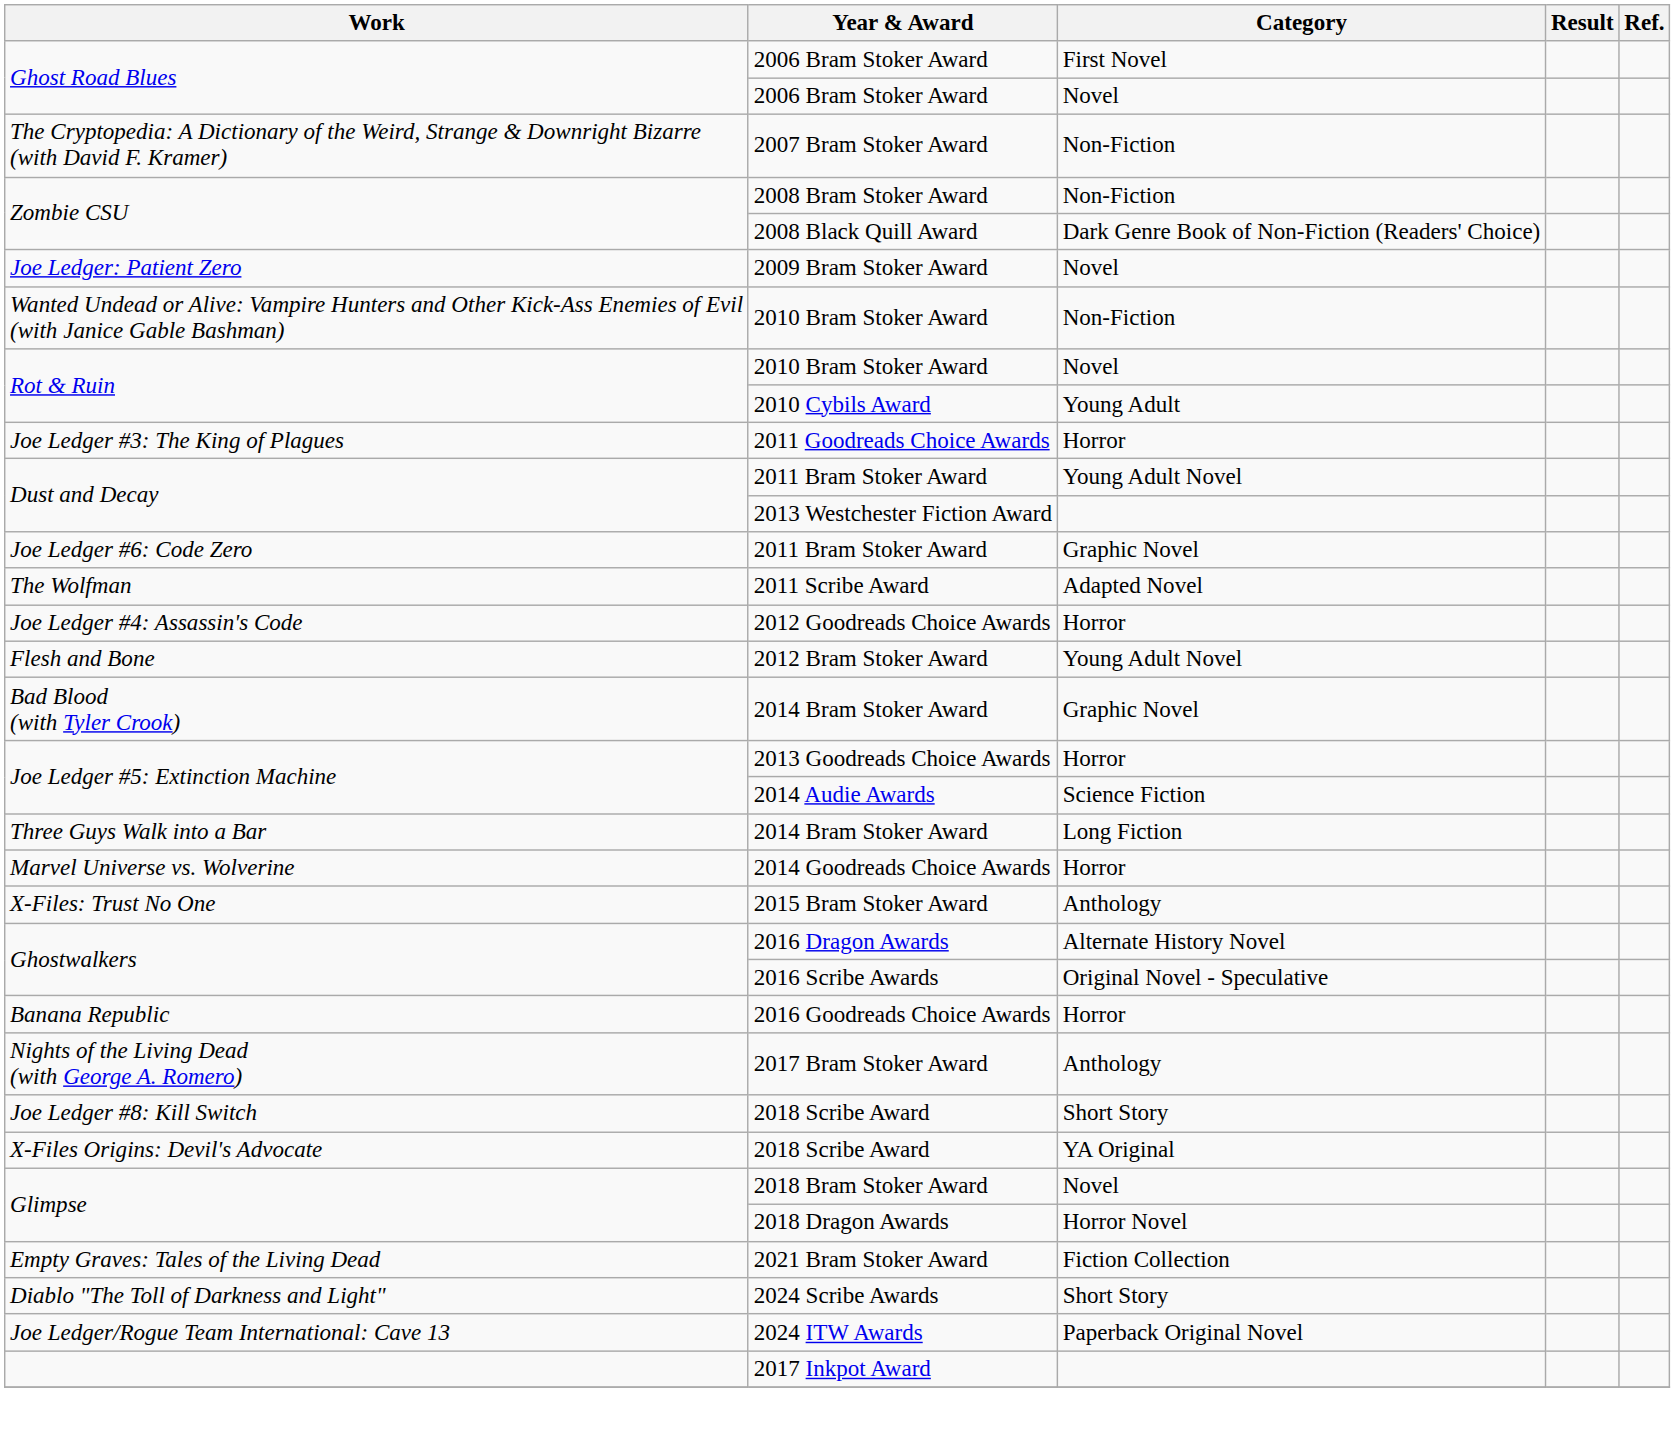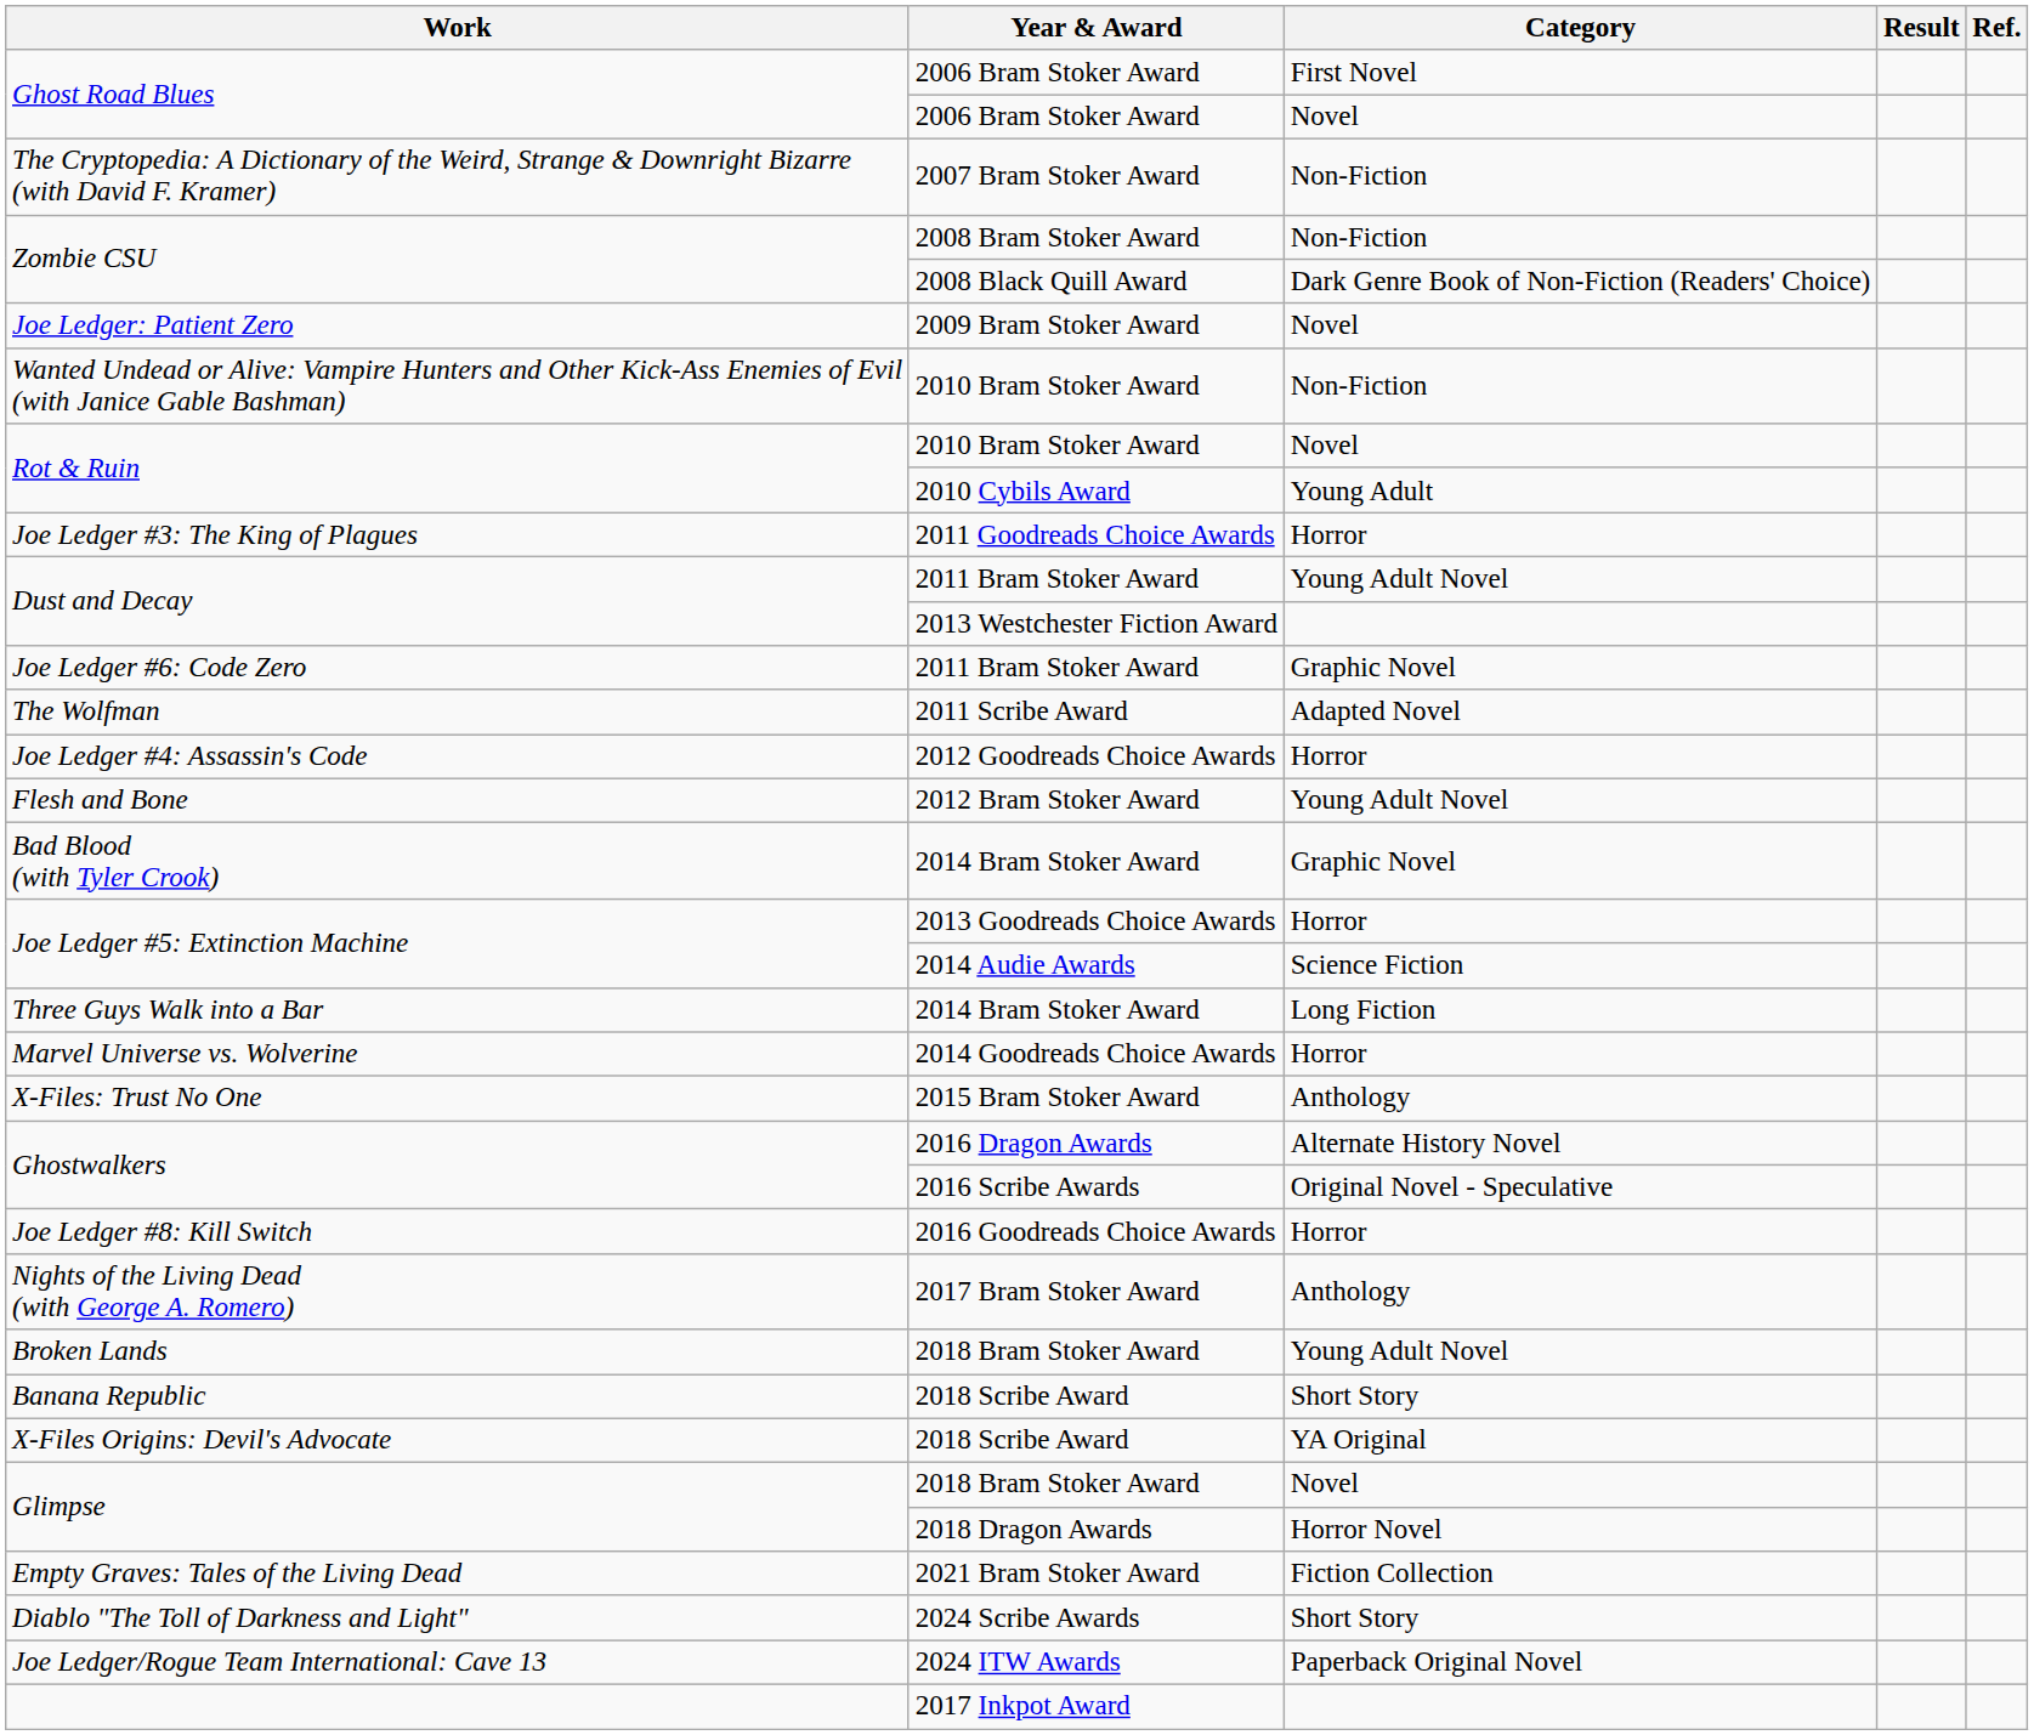 <table class="wikitable">
 <tr>
 <th>Work</th>
 <th>Year & Award</th>
 <th>Category</th>
 <th>Result</th>
 <th>Ref.</th>
 </tr>
 <tr>
 <td rowspan="2"><em><a href='#'>Ghost Road Blues</a></em></td>
 <td>2006 Bram Stoker Award</td>
 <td>First Novel</td>
 <td></td>
 <td></td>
 </tr>
 <tr>
 <td>2006 Bram Stoker Award</td>
 <td>Novel</td>
 <td></td>
 <td></td>
 </tr>
 <tr>
 <td rowspan="1"><em>The Cryptopedia: A Dictionary of the Weird, Strange & Downright Bizarre</em><br><em>(with David F. Kramer)</em></td>
 <td>2007 Bram Stoker Award</td>
 <td>Non-Fiction</td>
 <td></td>
 <td></td>
 </tr>
 <tr>
 <td rowspan="2"><em>Zombie CSU</em></td>
 <td>2008 Bram Stoker Award</td>
 <td>Non-Fiction</td>
 <td></td>
 <td></td>
 </tr>
 <tr>
 <td>2008 Black Quill Award</td>
 <td>Dark Genre Book of Non-Fiction (Readers' Choice)</td>
 <td></td>
 <td></td>
 </tr>
 <tr>
 <td rowspan="1"><em><a href='#'>Joe Ledger: Patient Zero</a></em></td>
 <td>2009 Bram Stoker Award</td>
 <td>Novel</td>
 <td></td>
 <td></td>
 </tr>
 <tr>
 <td rowspan="1"><em>Wanted Undead or Alive: Vampire Hunters and Other Kick-Ass Enemies of Evil</em><br><em>(with Janice Gable Bashman)</em></td>
 <td>2010 Bram Stoker Award</td>
 <td>Non-Fiction</td>
 <td></td>
 <td></td>
 </tr>
 <tr>
 <td rowspan="2"><em><a href='#'>Rot & Ruin</a></em></td>
 <td>2010 Bram Stoker Award</td>
 <td>Novel</td>
 <td></td>
 <td></td>
 </tr>
 <tr>
 <td>2010 <a href='#'>Cybils Award</a></td>
 <td>Young Adult</td>
 <td></td>
 <td></td>
 </tr>
 <tr>
 <td rowspan="1"><em>Joe Ledger #3: The King of Plagues</em></td>
 <td>2011 <a href='#'>Goodreads Choice Awards</a></td>
 <td>Horror</td>
 <td></td>
 <td></td>
 </tr>
 <tr>
 <td rowspan="2"><em>Dust and Decay</em></td>
 <td>2011 Bram Stoker Award</td>
 <td>Young Adult Novel</td>
 <td></td>
 <td></td>
 </tr>
 <tr>
 <td>2013 Westchester Fiction Award</td>
 <td></td>
 <td></td>
 <td></td>
 </tr>
 <tr>
 <td rowspan="1"><em>Joe Ledger #6: Code Zero</em></td>
 <td>2011 Bram Stoker Award</td>
 <td>Graphic Novel</td>
 <td></td>
 <td></td>
 </tr>
 <tr>
 <td rowspan="1"><em>The Wolfman</em></td>
 <td>2011 Scribe Award</td>
 <td>Adapted Novel</td>
 <td></td>
 <td></td>
 </tr>
 <tr>
 <td rowspan="1"><em>Joe Ledger #4: Assassin's Code</em></td>
 <td>2012 Goodreads Choice Awards</td>
 <td>Horror</td>
 <td></td>
 <td></td>
 </tr>
 <tr>
 <td rowspan="1"><em>Flesh and Bone</em></td>
 <td>2012 Bram Stoker Award</td>
 <td>Young Adult Novel</td>
 <td></td>
 <td></td>
 </tr>
 <tr>
 <td rowspan="1"><em>Bad Blood</em><br><em>(with <a href='#'>Tyler Crook</a>)</em></td>
 <td>2014 Bram Stoker Award</td>
 <td>Graphic Novel</td>
 <td></td>
 <td></td>
 </tr>
 <tr>
 <td rowspan="2"><em>Joe Ledger #5: Extinction Machine</em></td>
 <td>2013 Goodreads Choice Awards</td>
 <td>Horror</td>
 <td></td>
 <td></td>
 </tr>
 <tr>
 <td>2014 <a href='#'>Audie Awards</a></td>
 <td>Science Fiction</td>
 <td></td>
 <td></td>
 </tr>
 <tr>
 <td rowspan="1"><em>Three Guys Walk into a Bar</em></td>
 <td>2014 Bram Stoker Award</td>
 <td>Long Fiction</td>
 <td></td>
 <td></td>
 </tr>
 <tr>
 <td rowspan="1"><em>Marvel Universe vs. Wolverine</em></td>
 <td>2014 Goodreads Choice Awards</td>
 <td>Horror</td>
 <td></td>
 <td></td>
 </tr>
 <tr>
 <td rowspan="1"><em>X-Files: Trust No One</em></td>
 <td>2015 Bram Stoker Award</td>
 <td>Anthology</td>
 <td></td>
 <td></td>
 </tr>
 <tr>
 <td rowspan="2"><em>Ghostwalkers</em></td>
 <td>2016 <a href='#'>Dragon Awards</a></td>
 <td>Alternate History Novel</td>
 <td></td>
 <td></td>
 </tr>
 <tr>
 <td>2016 Scribe Awards</td>
 <td>Original Novel - Speculative</td>
 <td></td>
 <td></td>
 </tr>
 <tr>
-<td rowspan="1"><em>Banana Republic</em></td>
+<td rowspan="1"><em>Joe Ledger #8: Kill Switch</em></td>
 <td>2016 Goodreads Choice Awards</td>
 <td>Horror</td>
 <td></td>
 <td></td>
 </tr>
 <tr>
 <td rowspan="1"><em>Nights of the Living Dead</em><br><em>(with <a href='#'>George A. Romero</a>)</em></td>
 <td>2017 Bram Stoker Award</td>
 <td>Anthology</td>
 <td></td>
 <td></td>
 </tr>
 <tr>
-<td rowspan="1"><em>Joe Ledger #8: Kill Switch</em></td>
+<td rowspan="1"><em>Broken Lands</em></td>
+<td>2018 Bram Stoker Award</td>
+<td>Young Adult Novel</td>
+<td></td>
+<td></td>
+</tr>
+<tr>
+<td rowspan="1"><em>Banana Republic</em></td>
 <td>2018 Scribe Award</td>
 <td>Short Story</td>
 <td></td>
 <td></td>
 </tr>
 <tr>
 <td rowspan="1"><em>X-Files Origins: Devil's Advocate</em></td>
 <td>2018 Scribe Award</td>
 <td>YA Original</td>
 <td></td>
 <td></td>
 </tr>
 <tr>
 <td rowspan="2"><em>Glimpse</em></td>
 <td>2018 Bram Stoker Award</td>
 <td>Novel</td>
 <td></td>
 <td></td>
 </tr>
 <tr>
 <td>2018 Dragon Awards</td>
 <td>Horror Novel</td>
 <td></td>
 <td></td>
 </tr>
 <tr>
 <td rowspan="1"><em>Empty Graves: Tales of the Living Dead</em></td>
 <td>2021 Bram Stoker Award</td>
 <td>Fiction Collection</td>
 <td></td>
 <td></td>
 </tr>
 <tr>
 <td rowspan="1"><em>Diablo "The Toll of Darkness and Light"</em></td>
 <td>2024 Scribe Awards</td>
 <td>Short Story</td>
 <td></td>
 <td></td>
 </tr>
 <tr>
 <td rowspan="1"><em>Joe Ledger/Rogue Team International: Cave 13</em></td>
 <td>2024 <a href='#'>ITW Awards</a></td>
 <td>Paperback Original Novel</td>
 <td></td>
 <td></td>
 </tr>
 <tr>
 <td rowspan="1"></td>
 <td>2017 <a href='#'>Inkpot Award</a></td>
 <td></td>
 <td></td>
 <td></td>
 </tr>
 <tr>
 </tr>
 </table>
